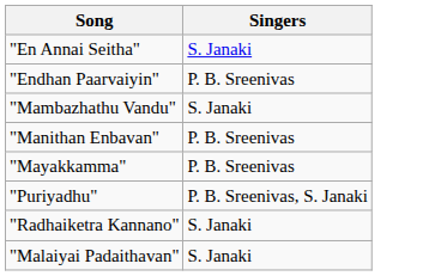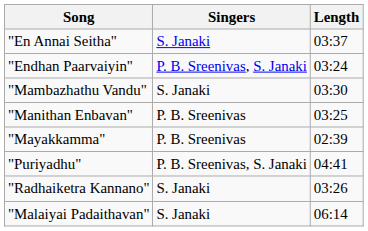 <table class="wikitable" style="font-size:95%;">
 <tr>
 <th>Song</th>
 <th>Singers</th>
+<th>Length</th>
 </tr>
 <tr>
 <td>"En Annai Seitha"</td>
 <td><a href='#'>S. Janaki</a></td>
+<td>03:37</td>
 </tr>
 <tr>
 <td>"Endhan Paarvaiyin"</td>
-<td>P. B. Sreenivas</td>
+<td><a href='#'>P. B. Sreenivas</a>, <a href='#'>S. Janaki</a></td>
+<td>03:24</td>
 </tr>
 <tr>
 <td>"Mambazhathu Vandu"</td>
 <td>S. Janaki</td>
+<td>03:30</td>
 </tr>
 <tr>
 <td>"Manithan Enbavan"</td>
 <td>P. B. Sreenivas</td>
+<td>03:25</td>
 </tr>
 <tr>
 <td>"Mayakkamma"</td>
 <td>P. B. Sreenivas</td>
+<td>02:39</td>
 </tr>
 <tr>
 <td>"Puriyadhu"</td>
 <td>P. B. Sreenivas, S. Janaki</td>
+<td>04:41</td>
 </tr>
 <tr>
 <td>"Radhaiketra Kannano"</td>
 <td>S. Janaki</td>
+<td>03:26</td>
 </tr>
 <tr>
 <td>"Malaiyai Padaithavan"</td>
 <td>S. Janaki</td>
+<td>06:14</td>
 </tr>
 </table>
